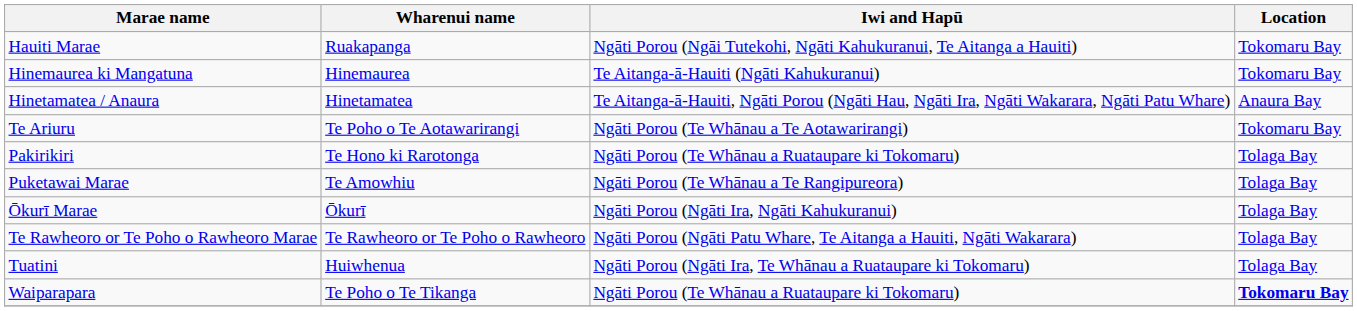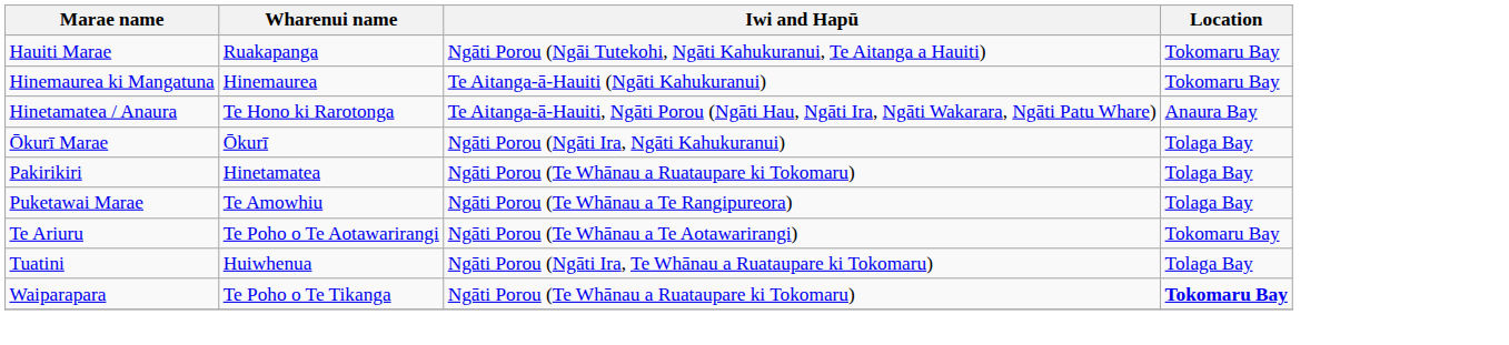 <table class="wikitable sortable">
 <tr>
 <th>Marae name</th>
 <th>Wharenui name</th>
 <th>Iwi and Hapū</th>
 <th>Location</th>
 </tr>
 <tr>
 <td><a href='#'>Hauiti Marae</a></td>
 <td><a href='#'>Ruakapanga</a></td>
 <td><a href='#'>Ngāti Porou</a> (<a href='#'>Ngāi Tutekohi</a>, <a href='#'>Ngāti Kahukuranui</a>, <a href='#'>Te Aitanga a Hauiti</a>)</td>
 <td><a href='#'>Tokomaru Bay</a></td>
 </tr>
 <tr>
 <td><a href='#'>Hinemaurea ki Mangatuna</a></td>
 <td><a href='#'>Hinemaurea</a></td>
 <td><a href='#'>Te Aitanga-ā-Hauiti</a> (<a href='#'>Ngāti Kahukuranui</a>)</td>
 <td><a href='#'>Tokomaru Bay</a></td>
 </tr>
 <tr>
 <td><a href='#'>Hinetamatea / Anaura</a></td>
-<td><a href='#'>Hinetamatea</a></td>
+<td><a href='#'>Te Hono ki Rarotonga</a></td>
 <td><a href='#'>Te Aitanga-ā-Hauiti</a>, <a href='#'>Ngāti Porou</a> (<a href='#'>Ngāti Hau</a>, <a href='#'>Ngāti Ira</a>, <a href='#'>Ngāti Wakarara</a>, <a href='#'>Ngāti Patu Whare</a>)</td>
 <td><a href='#'>Anaura Bay</a></td>
 </tr>
 <tr>
-<td><a href='#'>Te Ariuru</a></td>
-<td><a href='#'>Te Poho o Te Aotawarirangi</a></td>
-<td><a href='#'>Ngāti Porou</a> (<a href='#'>Te Whānau a Te Aotawarirangi</a>)</td>
-<td><a href='#'>Tokomaru Bay</a></td>
+<td><a href='#'>Ōkurī Marae</a></td>
+<td><a href='#'>Ōkurī</a></td>
+<td><a href='#'>Ngāti Porou</a> (<a href='#'>Ngāti Ira</a>, <a href='#'>Ngāti Kahukuranui</a>)</td>
+<td><a href='#'>Tolaga Bay</a></td>
 </tr>
 <tr>
 <td><a href='#'>Pakirikiri</a></td>
-<td><a href='#'>Te Hono ki Rarotonga</a></td>
+<td><a href='#'>Hinetamatea</a></td>
 <td><a href='#'>Ngāti Porou</a> (<a href='#'>Te Whānau a Ruataupare ki Tokomaru</a>)</td>
 <td><a href='#'>Tolaga Bay</a></td>
 </tr>
 <tr>
 <td><a href='#'>Puketawai Marae</a></td>
 <td><a href='#'>Te Amowhiu</a></td>
 <td><a href='#'>Ngāti Porou</a> (<a href='#'>Te Whānau a Te Rangipureora</a>)</td>
 <td><a href='#'>Tolaga Bay</a></td>
 </tr>
 <tr>
-<td><a href='#'>Ōkurī Marae</a></td>
-<td><a href='#'>Ōkurī</a></td>
-<td><a href='#'>Ngāti Porou</a> (<a href='#'>Ngāti Ira</a>, <a href='#'>Ngāti Kahukuranui</a>)</td>
-<td><a href='#'>Tolaga Bay</a></td>
-</tr>
-<tr>
-<td><a href='#'>Te Rawheoro or Te Poho o Rawheoro Marae</a></td>
-<td><a href='#'>Te Rawheoro or Te Poho o Rawheoro</a></td>
-<td><a href='#'>Ngāti Porou</a> (<a href='#'>Ngāti Patu Whare</a>, <a href='#'>Te Aitanga a Hauiti</a>, <a href='#'>Ngāti Wakarara</a>)</td>
-<td><a href='#'>Tolaga Bay</a></td>
+<td><a href='#'>Te Ariuru</a></td>
+<td><a href='#'>Te Poho o Te Aotawarirangi</a></td>
+<td><a href='#'>Ngāti Porou</a> (<a href='#'>Te Whānau a Te Aotawarirangi</a>)</td>
+<td><a href='#'>Tokomaru Bay</a></td>
 </tr>
 <tr>
 <td><a href='#'>Tuatini</a></td>
 <td><a href='#'>Huiwhenua</a></td>
 <td><a href='#'>Ngāti Porou</a> (<a href='#'>Ngāti Ira</a>, <a href='#'>Te Whānau a Ruataupare ki Tokomaru</a>)</td>
 <td><a href='#'>Tolaga Bay</a></td>
 </tr>
 <tr>
 <td><a href='#'>Waiparapara</a></td>
 <td><a href='#'>Te Poho o Te Tikanga</a></td>
 <td><a href='#'>Ngāti Porou</a> (<a href='#'>Te Whānau a Ruataupare ki Tokomaru</a>)</td>
 <td><strong><a href='#'>Tokomaru Bay</a></strong></td>
 </tr>
 <tr>
 </tr>
 </table>
